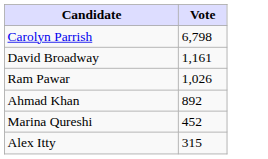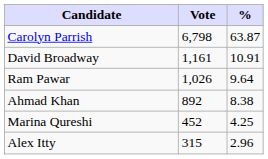 <table class="wikitable">
 <tr>
 <th style="background:#ddf; width:200px;">Candidate</th>
 <th style="background:#ddf; width:50px;">Vote</th>
+<th style="background:#ddf; width:30px;">%</th>
 </tr>
 <tr>
 <td><a href='#'>Carolyn Parrish</a></td>
 <td>6,798</td>
+<td>63.87</td>
 </tr>
 <tr>
 <td>David Broadway</td>
 <td>1,161</td>
+<td>10.91</td>
 </tr>
 <tr>
 <td>Ram Pawar</td>
 <td>1,026</td>
+<td>9.64</td>
 </tr>
 <tr>
 <td>Ahmad Khan</td>
 <td>892</td>
+<td>8.38</td>
 </tr>
 <tr>
 <td>Marina Qureshi</td>
 <td>452</td>
+<td>4.25</td>
 </tr>
 <tr>
 <td>Alex Itty</td>
 <td>315</td>
+<td>2.96</td>
 </tr>
 </table>
